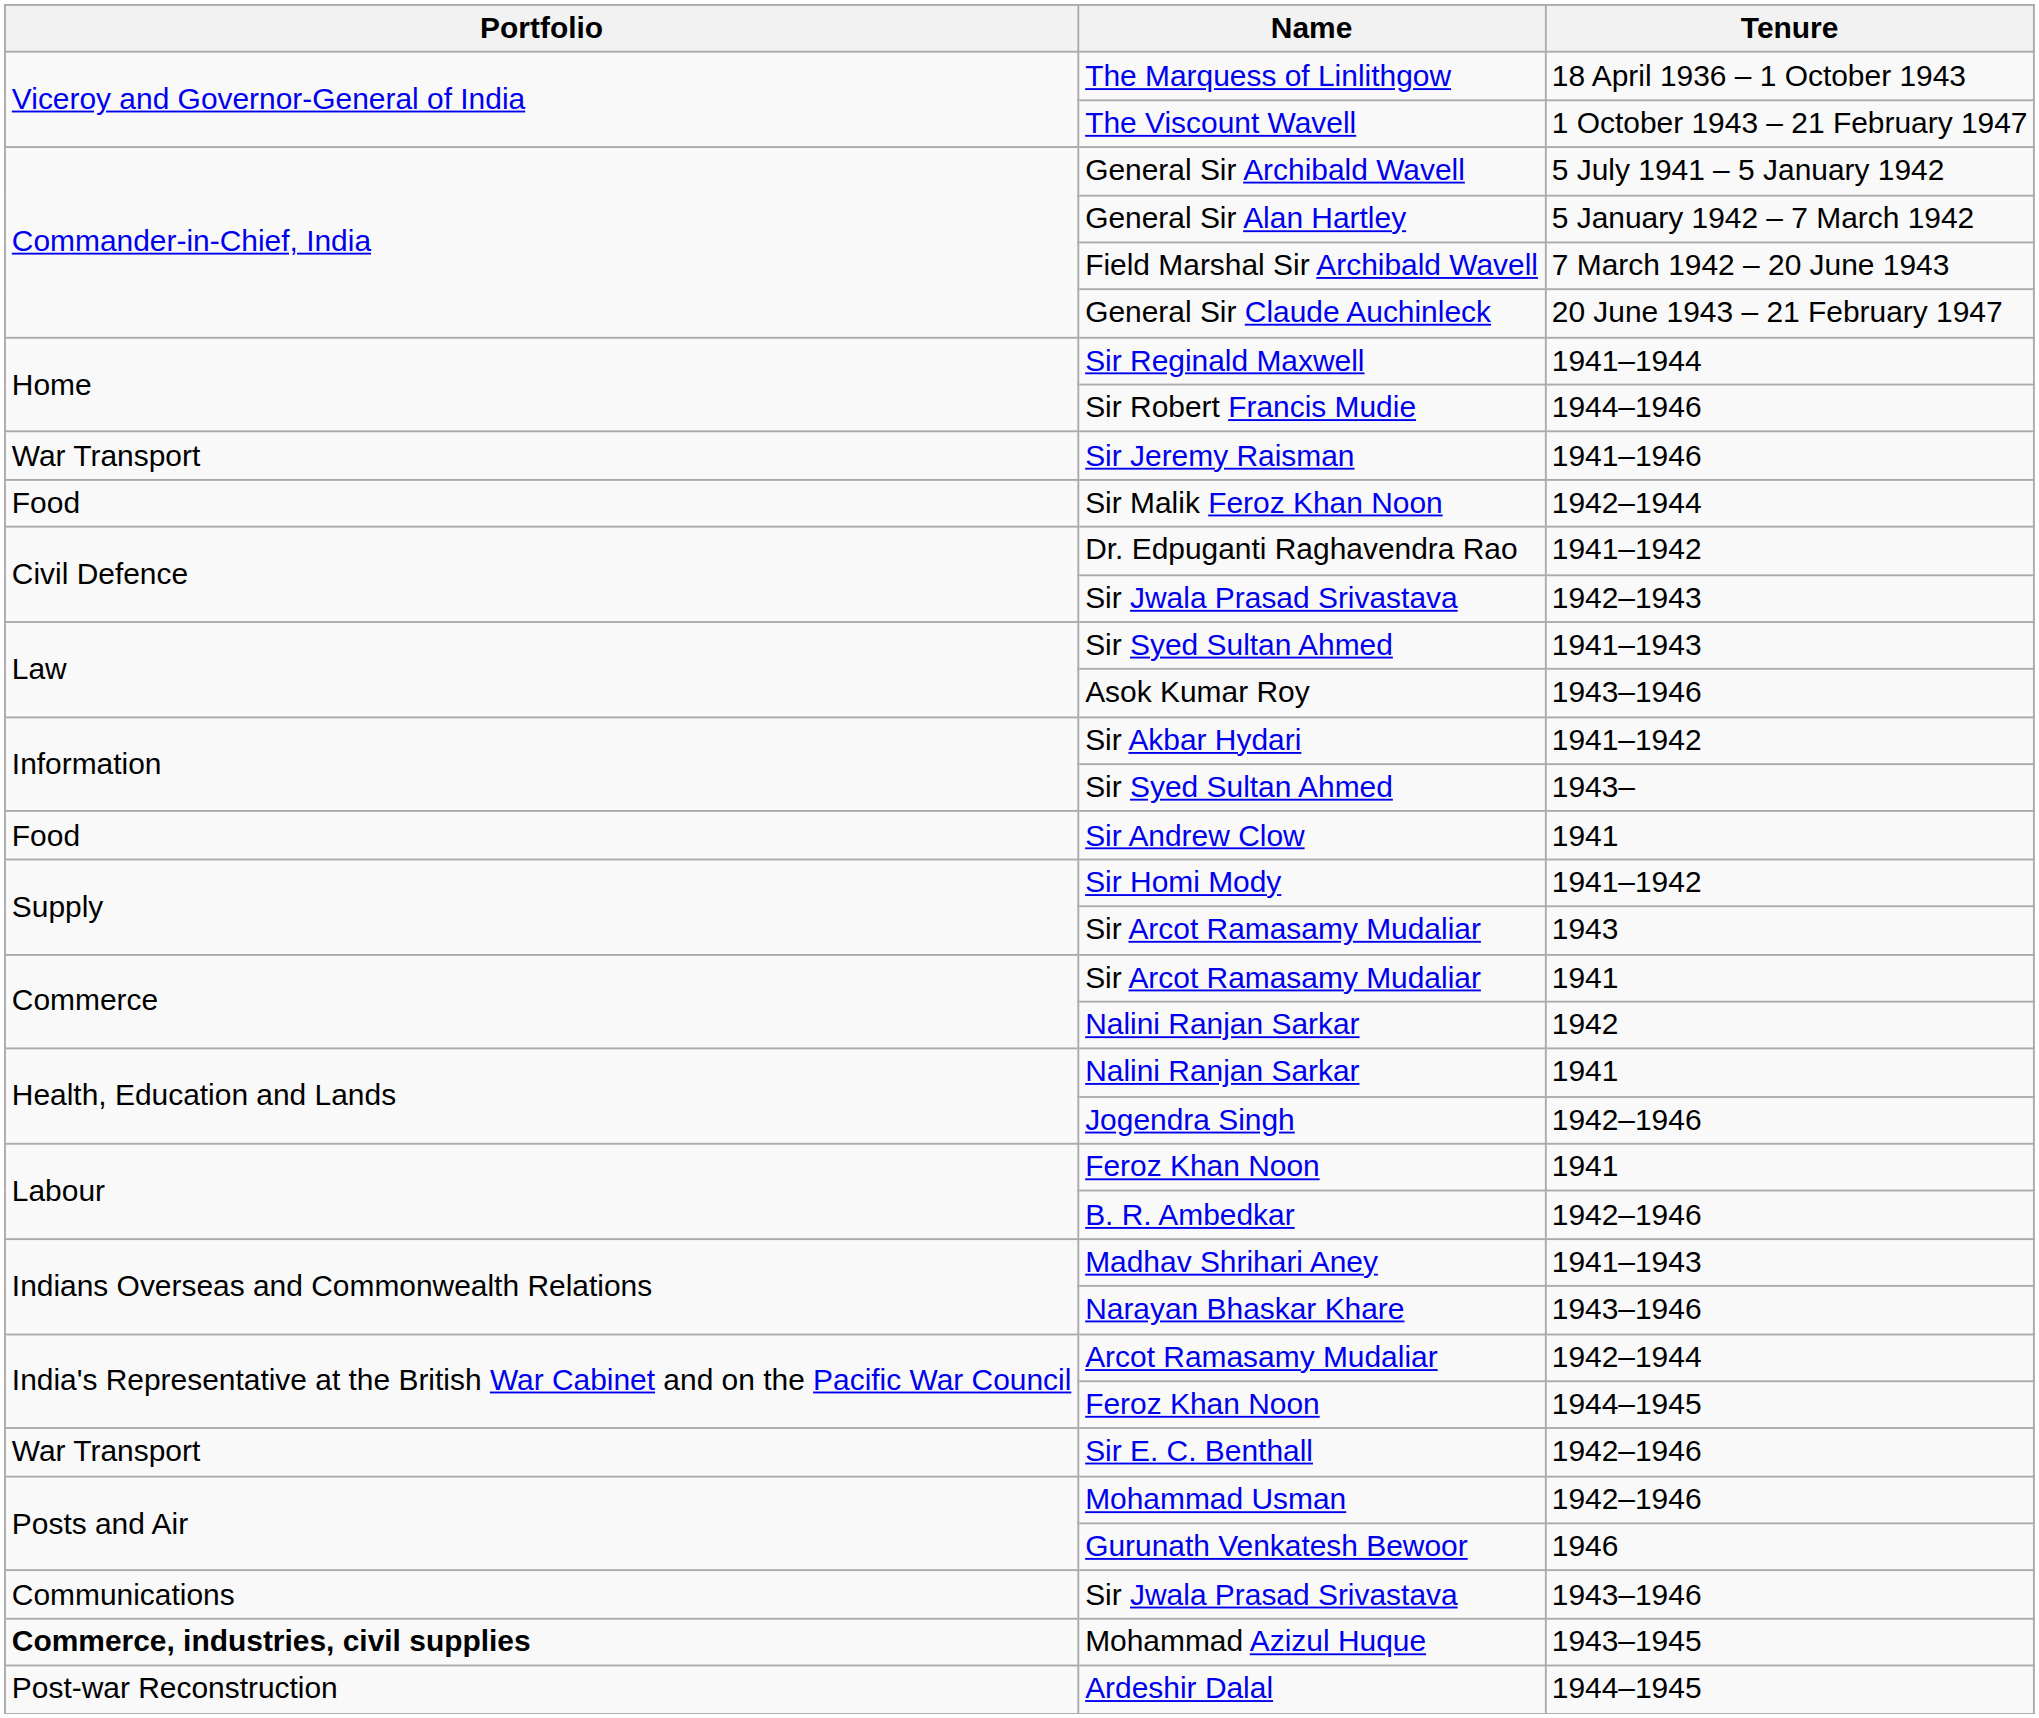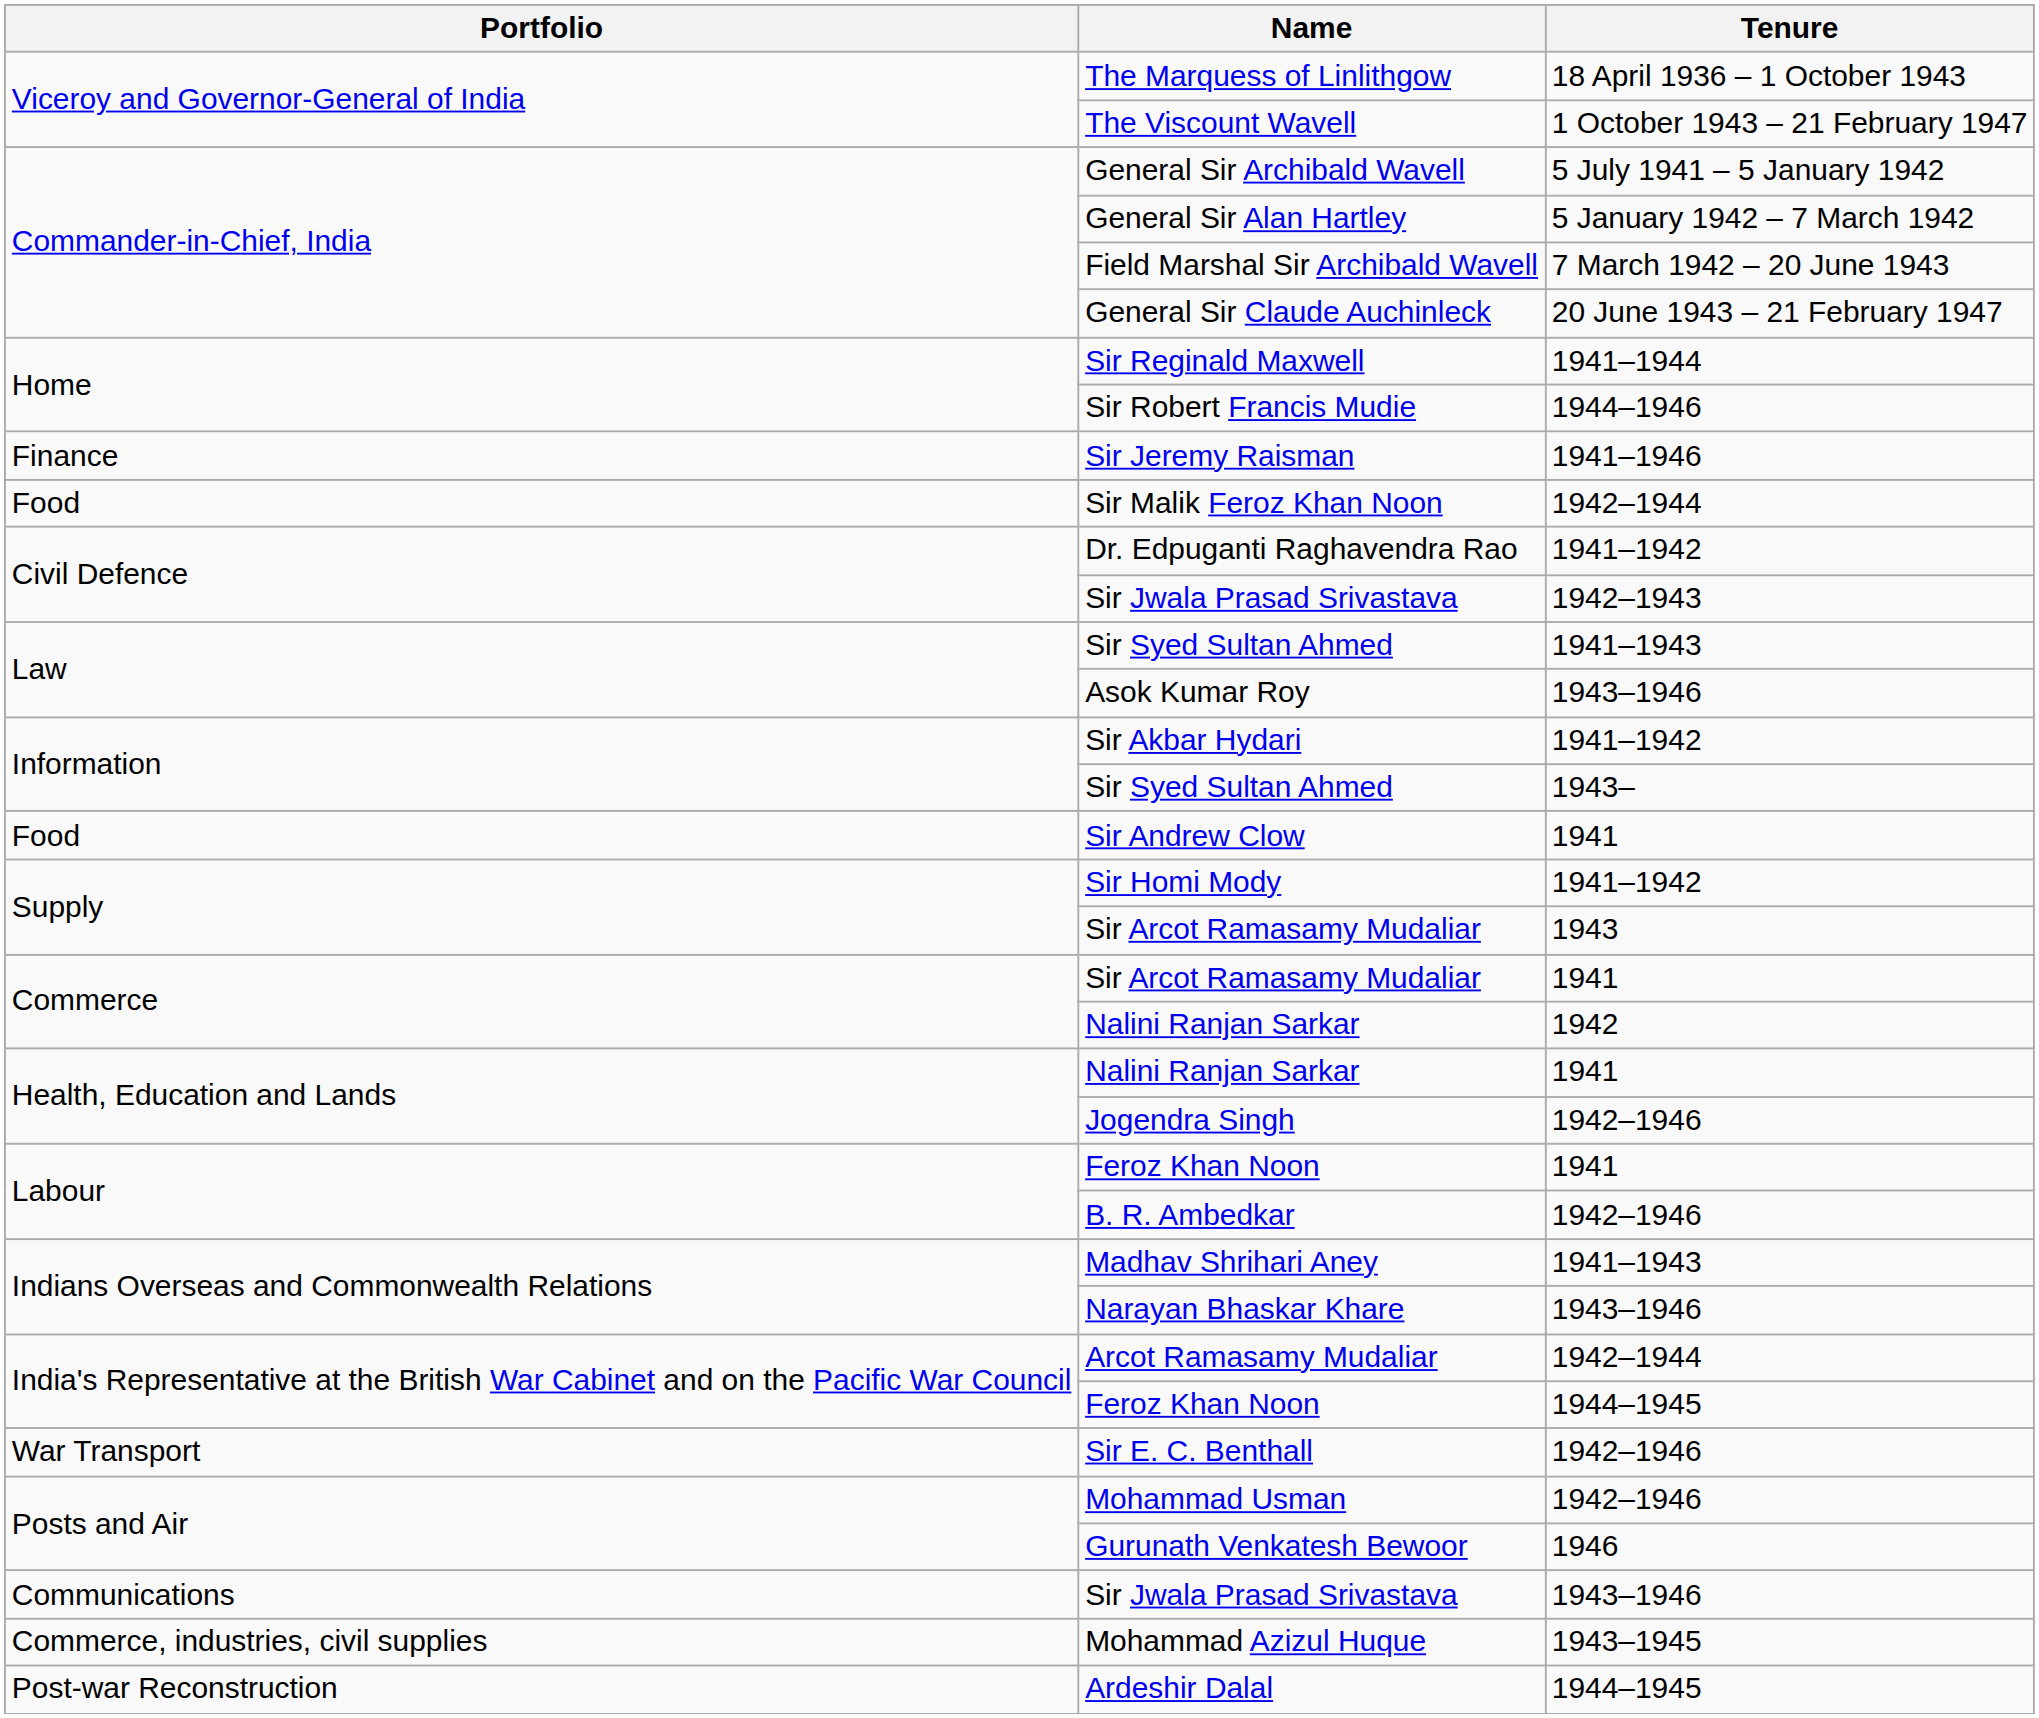 <table class="wikitable">
 <tr>
 <th>Portfolio</th>
 <th>Name</th>
 <th>Tenure</th>
 </tr>
 <tr>
 <td rowspan=2><a href='#'>Viceroy and Governor-General of India</a></td>
 <td><a href='#'>The Marquess of Linlithgow</a></td>
 <td>18 April 1936 – 1 October 1943</td>
 </tr>
 <tr>
 <td><a href='#'>The Viscount Wavell</a></td>
 <td>1 October 1943 – 21 February 1947</td>
 </tr>
 <tr>
 <td rowspan=4><a href='#'>Commander-in-Chief, India</a></td>
 <td>General Sir <a href='#'>Archibald Wavell</a></td>
 <td>5 July 1941 – 5 January 1942</td>
 </tr>
 <tr>
 <td>General Sir <a href='#'>Alan Hartley</a></td>
 <td>5 January 1942 – 7 March 1942</td>
 </tr>
 <tr>
 <td>Field Marshal Sir <a href='#'>Archibald Wavell</a></td>
 <td>7 March 1942 – 20 June 1943</td>
 </tr>
 <tr>
 <td>General Sir <a href='#'>Claude Auchinleck</a></td>
 <td>20 June 1943 – 21 February 1947</td>
 </tr>
 <tr>
 <td rowspan=2>Home</td>
 <td><a href='#'>Sir Reginald Maxwell</a></td>
 <td>1941–1944</td>
 </tr>
 <tr>
 <td>Sir Robert <a href='#'>Francis Mudie</a></td>
 <td>1944–1946</td>
 </tr>
 <tr>
-<td rowspan=1>War Transport</td>
+<td rowspan=1>Finance</td>
 <td><a href='#'>Sir Jeremy Raisman</a></td>
 <td>1941–1946</td>
 </tr>
 <tr>
 <td rowspan=1>Food</td>
 <td>Sir Malik <a href='#'>Feroz Khan Noon</a></td>
 <td>1942–1944</td>
 </tr>
 <tr>
 <td rowspan=2>Civil Defence</td>
 <td>Dr. Edpuganti Raghavendra Rao</td>
 <td>1941–1942</td>
 </tr>
 <tr>
 <td>Sir <a href='#'>Jwala Prasad Srivastava</a></td>
 <td>1942–1943</td>
 </tr>
 <tr>
 <td rowspan=2>Law</td>
 <td>Sir <a href='#'>Syed Sultan Ahmed</a></td>
 <td>1941–1943</td>
 </tr>
 <tr>
 <td>Asok Kumar Roy</td>
 <td>1943–1946</td>
 </tr>
 <tr>
 <td rowspan=2>Information</td>
 <td>Sir <a href='#'>Akbar Hydari</a></td>
 <td>1941–1942</td>
 </tr>
 <tr>
 <td>Sir <a href='#'>Syed Sultan Ahmed</a></td>
 <td>1943–</td>
 </tr>
 <tr>
 <td rowspan=1>Food</td>
 <td><a href='#'>Sir Andrew Clow</a></td>
 <td>1941</td>
 </tr>
 <tr>
 <td rowspan=2>Supply</td>
 <td><a href='#'>Sir Homi Mody</a></td>
 <td>1941–1942</td>
 </tr>
 <tr>
 <td>Sir <a href='#'>Arcot Ramasamy Mudaliar</a></td>
 <td>1943</td>
 </tr>
 <tr>
 <td rowspan=2>Commerce</td>
 <td>Sir <a href='#'>Arcot Ramasamy Mudaliar</a></td>
 <td>1941</td>
 </tr>
 <tr>
 <td><a href='#'>Nalini Ranjan Sarkar</a></td>
 <td>1942</td>
 </tr>
 <tr>
 <td rowspan=2>Health, Education and Lands</td>
 <td><a href='#'>Nalini Ranjan Sarkar</a></td>
 <td>1941</td>
 </tr>
 <tr>
 <td><a href='#'>Jogendra Singh</a></td>
 <td>1942–1946</td>
 </tr>
 <tr>
 <td rowspan=2>Labour</td>
 <td><a href='#'>Feroz Khan Noon</a></td>
 <td>1941</td>
 </tr>
 <tr>
 <td><a href='#'>B. R. Ambedkar</a></td>
 <td>1942–1946</td>
 </tr>
 <tr>
 <td rowspan=2>Indians Overseas and Commonwealth Relations</td>
 <td><a href='#'>Madhav Shrihari Aney</a></td>
 <td>1941–1943</td>
 </tr>
 <tr>
 <td><a href='#'>Narayan Bhaskar Khare</a></td>
 <td>1943–1946</td>
 </tr>
 <tr>
 <td rowspan=2>India's Representative at the British <a href='#'>War Cabinet</a> and on the <a href='#'>Pacific War Council</a></td>
 <td><a href='#'>Arcot Ramasamy Mudaliar</a></td>
 <td>1942–1944</td>
 </tr>
 <tr>
 <td><a href='#'>Feroz Khan Noon</a></td>
 <td>1944–1945</td>
 </tr>
 <tr>
 <td rowspan=1>War Transport</td>
 <td><a href='#'>Sir E. C. Benthall</a></td>
 <td>1942–1946</td>
 </tr>
 <tr>
 <td rowspan=2>Posts and Air</td>
 <td><a href='#'>Mohammad Usman</a></td>
 <td>1942–1946</td>
 </tr>
 <tr>
 <td><a href='#'>Gurunath Venkatesh Bewoor</a></td>
 <td>1946</td>
 </tr>
 <tr>
 <td rowspan=1>Communications</td>
 <td>Sir <a href='#'>Jwala Prasad Srivastava</a></td>
 <td>1943–1946</td>
 </tr>
 <tr>
-<td rowspan=1><strong>Commerce, industries, civil supplies</strong></td>
+<td rowspan=1>Commerce, industries, civil supplies</td>
 <td>Mohammad <a href='#'>Azizul Huque</a></td>
 <td>1943–1945</td>
 </tr>
 <tr>
 <td rowspan=1>Post-war Reconstruction</td>
 <td><a href='#'>Ardeshir Dalal</a></td>
 <td>1944–1945</td>
 </tr>
 <tr>
 </tr>
 </table>
